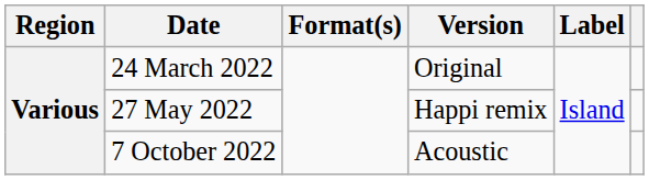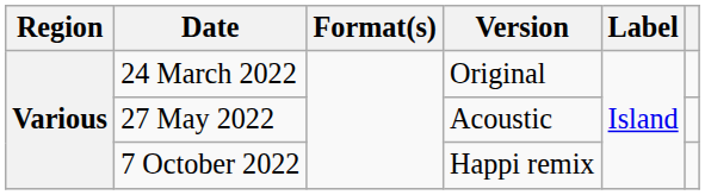 <table class="wikitable plainrowheaders">
 <tr>
 <th scope="col">Region</th>
 <th scope="col">Date</th>
 <th scope="col">Format(s)</th>
 <th scope="col">Version</th>
 <th scope="col">Label</th>
 <th scope="col"></th>
 </tr>
 <tr>
 <th rowspan="3" scope="row">Various</th>
 <td>24 March 2022</td>
 <td rowspan="3"></td>
 <td>Original</td>
 <td rowspan="3"><a href='#'>Island</a></td>
 <td align="center"></td>
 </tr>
 <tr>
 <td>27 May 2022</td>
-<td>Happi remix</td>
+<td>Acoustic</td>
 <td align="center"></td>
 </tr>
 <tr>
 <td>7 October 2022</td>
-<td>Acoustic</td>
+<td>Happi remix</td>
 <td></td>
 </tr>
 </table>
